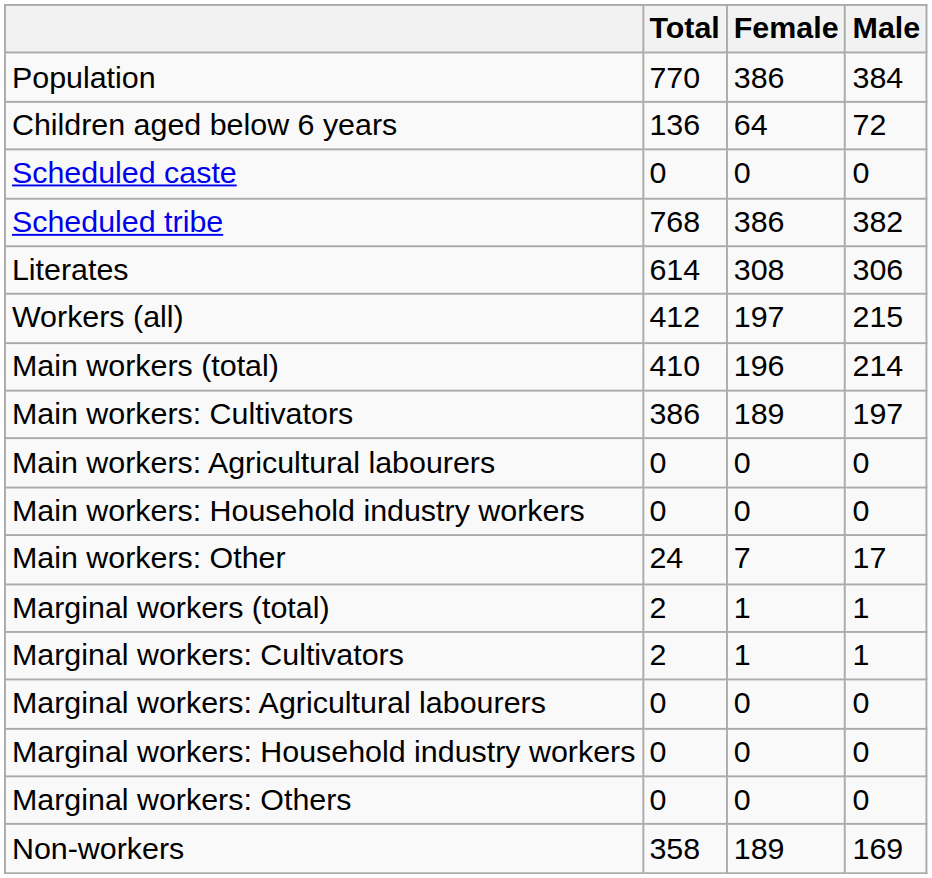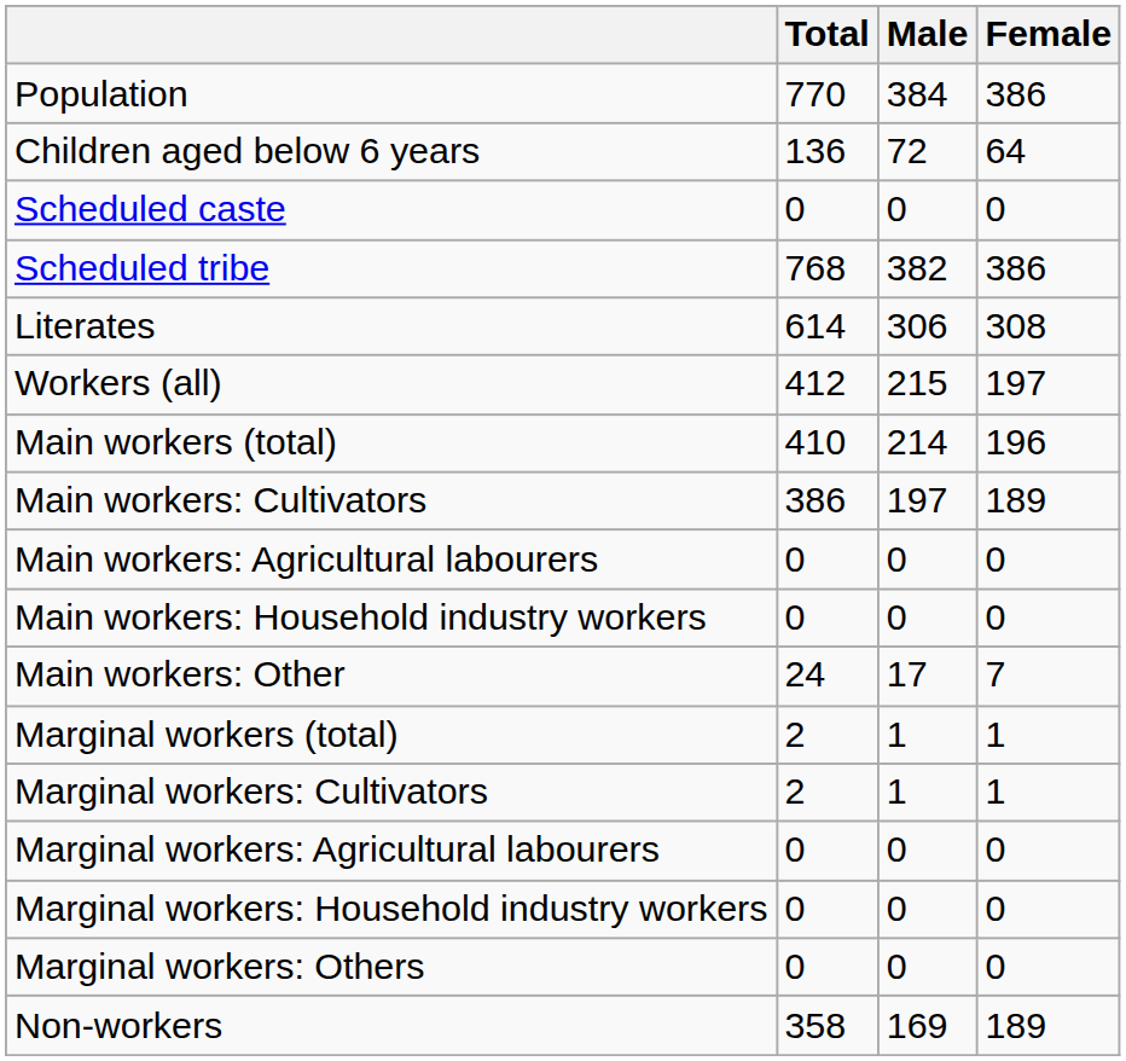 <table class="wikitable sortable">
 <tr>
 <th></th>
 <th>Total</th>
+<th>Male</th>
 <th>Female</th>
-<th>Male</th>
 </tr>
 <tr>
 <td>Population</td>
 <td>770</td>
+<td>384</td>
 <td>386</td>
-<td>384</td>
 </tr>
 <tr>
 <td>Children aged below 6 years</td>
 <td>136</td>
+<td>72</td>
 <td>64</td>
-<td>72</td>
 </tr>
 <tr>
 <td><a href='#'>Scheduled caste</a></td>
 <td>0</td>
 <td>0</td>
 <td>0</td>
 </tr>
 <tr>
 <td><a href='#'>Scheduled tribe</a></td>
 <td>768</td>
+<td>382</td>
 <td>386</td>
-<td>382</td>
 </tr>
 <tr>
 <td>Literates</td>
 <td>614</td>
+<td>306</td>
 <td>308</td>
-<td>306</td>
 </tr>
 <tr>
 <td>Workers (all)</td>
 <td>412</td>
+<td>215</td>
 <td>197</td>
-<td>215</td>
 </tr>
 <tr>
 <td>Main workers (total)</td>
 <td>410</td>
+<td>214</td>
 <td>196</td>
-<td>214</td>
 </tr>
 <tr>
 <td>Main workers: Cultivators</td>
 <td>386</td>
+<td>197</td>
 <td>189</td>
-<td>197</td>
 </tr>
 <tr>
 <td>Main workers: Agricultural labourers</td>
 <td>0</td>
 <td>0</td>
 <td>0</td>
 </tr>
 <tr>
 <td>Main workers: Household industry workers</td>
 <td>0</td>
 <td>0</td>
 <td>0</td>
 </tr>
 <tr>
 <td>Main workers: Other</td>
 <td>24</td>
+<td>17</td>
 <td>7</td>
-<td>17</td>
 </tr>
 <tr>
 <td>Marginal workers (total)</td>
 <td>2</td>
 <td>1</td>
 <td>1</td>
 </tr>
 <tr>
 <td>Marginal workers: Cultivators</td>
 <td>2</td>
 <td>1</td>
 <td>1</td>
 </tr>
 <tr>
 <td>Marginal workers: Agricultural labourers</td>
 <td>0</td>
 <td>0</td>
 <td>0</td>
 </tr>
 <tr>
 <td>Marginal workers: Household industry workers</td>
 <td>0</td>
 <td>0</td>
 <td>0</td>
 </tr>
 <tr>
 <td>Marginal workers: Others</td>
 <td>0</td>
 <td>0</td>
 <td>0</td>
 </tr>
 <tr>
 <td>Non-workers</td>
 <td>358</td>
+<td>169</td>
 <td>189</td>
-<td>169</td>
 </tr>
 </table>
